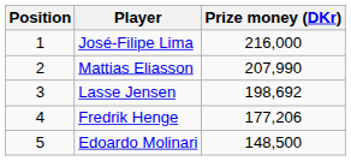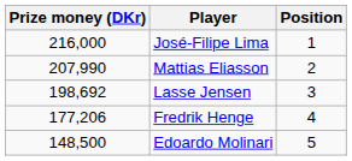 <table class=wikitable>
 <tr>
+<th>Prize money (<a href='#'>DKr</a>)</th>
+<th>Player</th>
 <th>Position</th>
-<th>Player</th>
-<th>Prize money (<a href='#'>DKr</a>)</th>
 </tr>
 <tr>
+<td align=center>216,000</td>
+<td> <a href='#'>José-Filipe Lima</a></td>
 <td align=center>1</td>
-<td> <a href='#'>José-Filipe Lima</a></td>
-<td align=center>216,000</td>
 </tr>
 <tr>
+<td align=center>207,990</td>
+<td> <a href='#'>Mattias Eliasson</a></td>
 <td align=center>2</td>
-<td> <a href='#'>Mattias Eliasson</a></td>
-<td align=center>207,990</td>
 </tr>
 <tr>
+<td align=center>198,692</td>
+<td> <a href='#'>Lasse Jensen</a></td>
 <td align=center>3</td>
-<td> <a href='#'>Lasse Jensen</a></td>
-<td align=center>198,692</td>
 </tr>
 <tr>
+<td align=center>177,206</td>
+<td> <a href='#'>Fredrik Henge</a></td>
 <td align=center>4</td>
-<td> <a href='#'>Fredrik Henge</a></td>
-<td align=center>177,206</td>
 </tr>
 <tr>
+<td align=center>148,500</td>
+<td> <a href='#'>Edoardo Molinari</a></td>
 <td align=center>5</td>
-<td> <a href='#'>Edoardo Molinari</a></td>
-<td align=center>148,500</td>
 </tr>
 </table>
